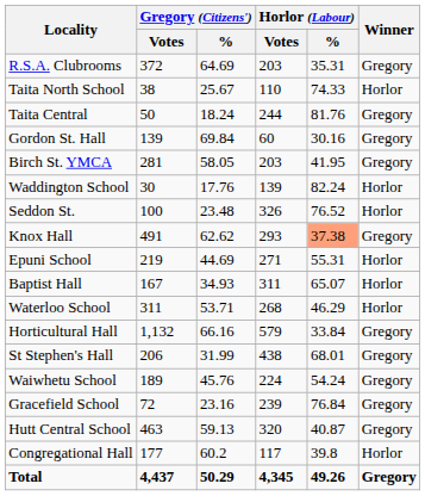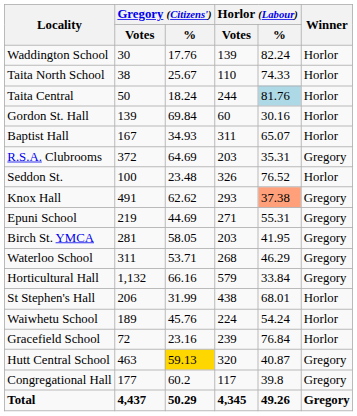 <table class="wikitable sortable">
 <tr>
 <th rowspan=2>Locality</th>
 <th colspan=2><a href='#'>Gregory</a> <em><small>(<a href='#'>Citizens'</a>)</small></em></th>
 <th colspan=2>Horlor <small><em>(<a href='#'>Labour</a>)</em></small></th>
 <th rowspan=2>Winner</th>
 </tr>
 <tr>
 <th>Votes</th>
 <th>%</th>
 <th>Votes</th>
 <th>%</th>
 </tr>
 <tr>
-<td><a href='#'>R.S.A.</a> Clubrooms</td>
-<td>372</td>
-<td>64.69</td>
-<td>203</td>
-<td>35.31</td>
-<td>Gregory</td>
+<td>Waddington School</td>
+<td>30</td>
+<td>17.76</td>
+<td>139</td>
+<td>82.24</td>
+<td>Horlor</td>
 </tr>
 <tr>
 <td>Taita North School</td>
 <td>38</td>
 <td>25.67</td>
 <td>110</td>
 <td>74.33</td>
 <td>Horlor</td>
 </tr>
 <tr>
 <td>Taita Central</td>
 <td>50</td>
 <td>18.24</td>
 <td>244</td>
-<td>81.76</td>
-<td>Gregory</td>
+<td style="background: lightblue;">81.76</td>
+<td>Horlor</td>
 </tr>
 <tr>
 <td>Gordon St. Hall</td>
 <td>139</td>
 <td>69.84</td>
 <td>60</td>
 <td>30.16</td>
-<td>Gregory</td>
+<td>Horlor</td>
 </tr>
 <tr>
-<td>Birch St. <a href='#'>YMCA</a></td>
-<td>281</td>
-<td>58.05</td>
-<td>203</td>
-<td>41.95</td>
-<td>Gregory</td>
+<td>Baptist Hall</td>
+<td>167</td>
+<td>34.93</td>
+<td>311</td>
+<td>65.07</td>
+<td>Horlor</td>
 </tr>
 <tr>
-<td>Waddington School</td>
-<td>30</td>
-<td>17.76</td>
-<td>139</td>
-<td>82.24</td>
-<td>Horlor</td>
+<td><a href='#'>R.S.A.</a> Clubrooms</td>
+<td>372</td>
+<td>64.69</td>
+<td>203</td>
+<td>35.31</td>
+<td>Gregory</td>
 </tr>
 <tr>
 <td>Seddon St.</td>
 <td>100</td>
 <td>23.48</td>
 <td>326</td>
 <td>76.52</td>
 <td>Horlor</td>
 </tr>
 <tr>
 <td>Knox Hall</td>
 <td>491</td>
 <td>62.62</td>
 <td>293</td>
 <td style="background: lightsalmon;">37.38</td>
 <td>Gregory</td>
 </tr>
 <tr>
 <td>Epuni School</td>
 <td>219</td>
 <td>44.69</td>
 <td>271</td>
 <td>55.31</td>
-<td>Horlor</td>
+<td>Gregory</td>
 </tr>
 <tr>
-<td>Baptist Hall</td>
-<td>167</td>
-<td>34.93</td>
-<td>311</td>
-<td>65.07</td>
-<td>Horlor</td>
+<td>Birch St. <a href='#'>YMCA</a></td>
+<td>281</td>
+<td>58.05</td>
+<td>203</td>
+<td>41.95</td>
+<td>Gregory</td>
 </tr>
 <tr>
 <td>Waterloo School</td>
 <td>311</td>
 <td>53.71</td>
 <td>268</td>
 <td>46.29</td>
-<td>Horlor</td>
+<td>Gregory</td>
 </tr>
 <tr>
 <td>Horticultural Hall</td>
 <td>1,132</td>
 <td>66.16</td>
 <td>579</td>
 <td>33.84</td>
 <td>Gregory</td>
 </tr>
 <tr>
 <td>St Stephen's Hall</td>
 <td>206</td>
 <td>31.99</td>
 <td>438</td>
 <td>68.01</td>
-<td>Gregory</td>
+<td>Horlor</td>
 </tr>
 <tr>
 <td>Waiwhetu School</td>
 <td>189</td>
 <td>45.76</td>
 <td>224</td>
 <td>54.24</td>
-<td>Gregory</td>
+<td>Horlor</td>
 </tr>
 <tr>
 <td>Gracefield School</td>
 <td>72</td>
 <td>23.16</td>
 <td>239</td>
 <td>76.84</td>
-<td>Gregory</td>
+<td>Horlor</td>
 </tr>
 <tr>
 <td>Hutt Central School</td>
 <td>463</td>
-<td>59.13</td>
+<td style="background: gold;">59.13</td>
 <td>320</td>
 <td>40.87</td>
 <td>Gregory</td>
 </tr>
 <tr>
 <td>Congregational Hall</td>
 <td>177</td>
 <td>60.2</td>
 <td>117</td>
 <td>39.8</td>
-<td>Horlor</td>
+<td>Gregory</td>
 </tr>
 <tr>
 <td><strong>Total</strong></td>
 <td><strong>4,437</strong></td>
 <td><strong>50.29</strong></td>
 <td><strong>4,345</strong></td>
 <td><strong>49.26</strong></td>
 <td><strong>Gregory</strong></td>
 </tr>
 </table>
